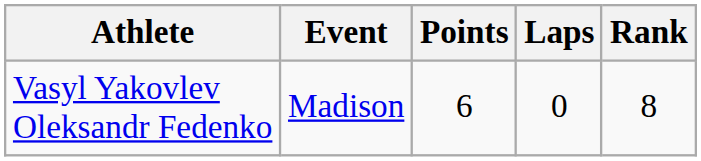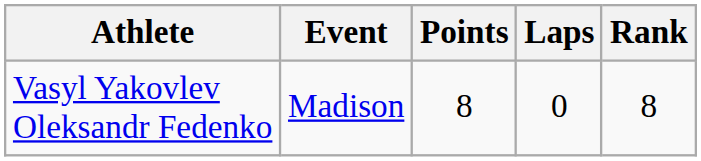 <table class=wikitable style="font-size:90%">
 <tr>
 <th>Athlete</th>
 <th>Event</th>
 <th>Points</th>
 <th>Laps</th>
 <th>Rank</th>
 </tr>
 <tr align=center>
 <td align=left><a href='#'>Vasyl Yakovlev</a><br><a href='#'>Oleksandr Fedenko</a></td>
 <td align=left><a href='#'>Madison</a></td>
-<td>6</td>
+<td>8</td>
 <td>0</td>
 <td>8</td>
 </tr>
 </table>
